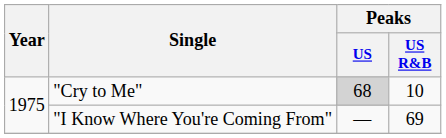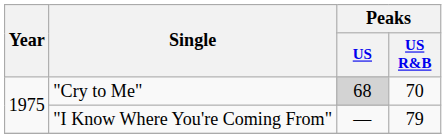 <table class="wikitable" style="text-align:center;">
 <tr>
 <th rowspan="2">Year</th>
 <th rowspan="2">Single</th>
 <th colspan="2">Peaks</th>
 </tr>
 <tr style="font-size:smaller;">
 <th width="40"><a href='#'>US</a><br></th>
 <th width="40"><a href='#'>US<br>R&B</a><br></th>
 </tr>
 <tr>
 <td rowspan="2">1975</td>
 <td align="left">"Cry to Me"</td>
 <td style="background: lightgrey;">68</td>
-<td>10</td>
+<td>70</td>
 </tr>
 <tr>
 <td align="left">"I Know Where You're Coming From"</td>
 <td>—</td>
-<td>69</td>
+<td>79</td>
 </tr>
 <tr>
 </tr>
 </table>
